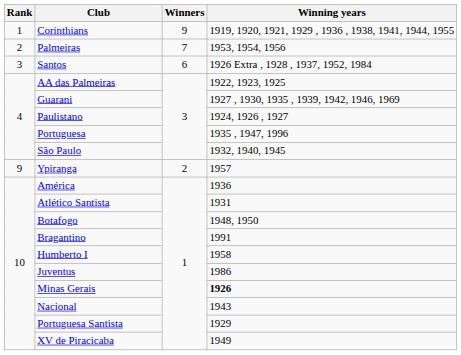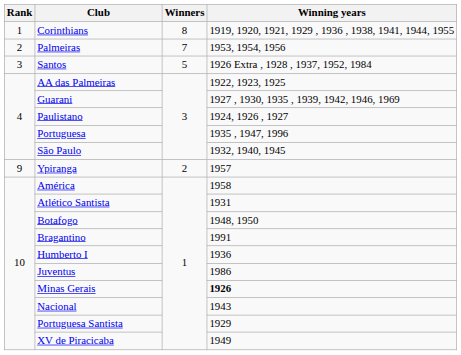 <table class="wikitable sortable">
 <tr>
 <th>Rank</th>
 <th style="width:180px">Club</th>
 <th>Winners</th>
 <th>Winning years</th>
 </tr>
 <tr>
 <td align=center>1</td>
 <td><a href='#'>Corinthians</a></td>
-<td align=center>9</td>
+<td align=center>8</td>
 <td>1919, 1920, 1921, 1929 , 1936 , 1938, 1941, 1944, 1955</td>
 </tr>
 <tr>
 <td align=center>2</td>
 <td><a href='#'>Palmeiras</a></td>
 <td align=center>7</td>
 <td>1953, 1954, 1956</td>
 </tr>
 <tr>
 <td align=center>3</td>
 <td><a href='#'>Santos</a></td>
-<td align=center>6</td>
+<td align=center>5</td>
 <td>1926 Extra , 1928 , 1937, 1952, 1984</td>
 </tr>
 <tr>
 <td align=center rowspan=5>4</td>
 <td><a href='#'>AA das Palmeiras</a></td>
 <td align=center rowspan=5>3</td>
 <td>1922, 1923, 1925</td>
 </tr>
 <tr>
 <td><a href='#'>Guarani</a></td>
 <td>1927 , 1930, 1935 , 1939, 1942, 1946, 1969</td>
 </tr>
 <tr>
 <td><a href='#'>Paulistano</a></td>
 <td>1924, 1926 , 1927 </td>
 </tr>
 <tr>
 <td><a href='#'>Portuguesa</a></td>
 <td>1935 , 1947, 1996</td>
 </tr>
 <tr>
 <td><a href='#'>São Paulo</a></td>
 <td>1932, 1940, 1945</td>
 </tr>
 <tr>
 <td align=center>9</td>
 <td><a href='#'>Ypiranga</a></td>
 <td align=center>2</td>
 <td>1957</td>
 </tr>
 <tr>
 <td rowspan="10" align="center">10</td>
 <td><a href='#'>América</a></td>
 <td rowspan="10" align="center">1</td>
-<td>1936 </td>
+<td>1958</td>
 </tr>
 <tr>
 <td><a href='#'>Atlético Santista</a></td>
 <td>1931</td>
 </tr>
 <tr>
 <td><a href='#'>Botafogo</a></td>
 <td>1948, 1950</td>
 </tr>
 <tr>
 <td><a href='#'>Bragantino</a></td>
 <td>1991</td>
 </tr>
 <tr>
 <td><a href='#'>Humberto I</a></td>
-<td>1958</td>
+<td>1936 </td>
 </tr>
 <tr>
 <td><a href='#'>Juventus</a></td>
 <td>1986</td>
 </tr>
 <tr>
 <td><a href='#'>Minas Gerais</a></td>
 <td><strong>1926 </strong></td>
 </tr>
 <tr>
 <td><a href='#'>Nacional</a></td>
 <td>1943</td>
 </tr>
 <tr>
 <td><a href='#'>Portuguesa Santista</a></td>
 <td>1929 </td>
 </tr>
 <tr>
 <td><a href='#'>XV de Piracicaba</a></td>
 <td>1949</td>
 </tr>
 </table>
